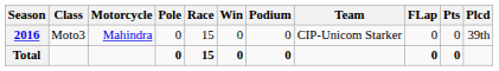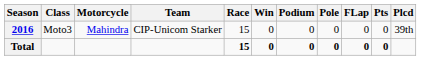 <table class="wikitable" style=text-align:right>
 <tr>
 <th>Season</th>
 <th>Class</th>
 <th>Motorcycle</th>
-<th>Pole</th>
+<th>Team</th>
 <th>Race</th>
 <th>Win</th>
 <th>Podium</th>
-<th>Team</th>
+<th>Pole</th>
 <th>FLap</th>
 <th>Pts</th>
 <th>Plcd</th>
 </tr>
 <tr>
 <th><a href='#'>2016</a></th>
 <td>Moto3</td>
 <td><a href='#'>Mahindra</a></td>
-<td>0</td>
+<td>CIP-Unicom Starker</td>
 <td>15</td>
 <td>0</td>
 <td>0</td>
-<td>CIP-Unicom Starker</td>
+<td>0</td>
 <td>0</td>
 <td>0</td>
 <td>39th</td>
 </tr>
 <tr>
 <th>Total</th>
 <td></td>
 <td></td>
-<td><strong>0</strong></td>
+<td></td>
 <td><strong>15</strong></td>
 <td><strong>0</strong></td>
 <td><strong>0</strong></td>
-<td></td>
+<td><strong>0</strong></td>
 <td><strong>0</strong></td>
 <td><strong>0</strong></td>
 <td></td>
 </tr>
 </table>
